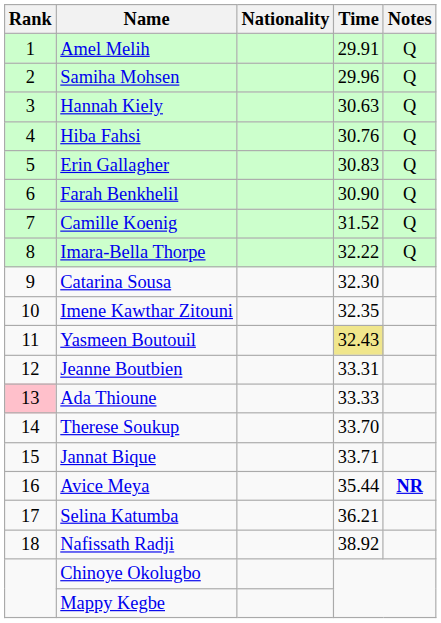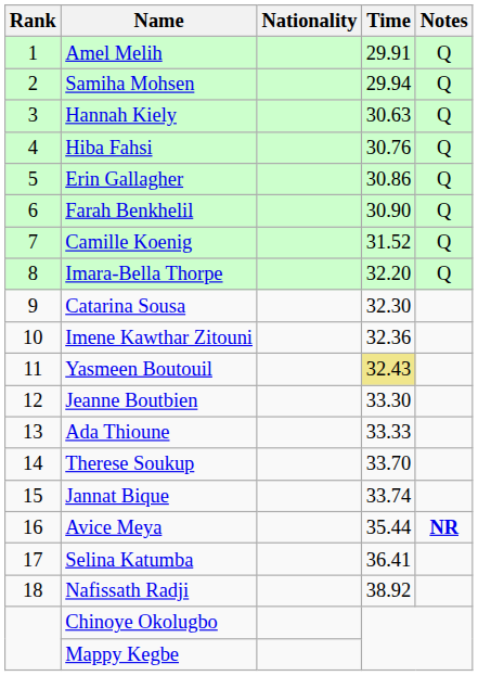 <table class="wikitable sortable" style="text-align:center">
 <tr>
 <th>Rank</th>
 <th>Name</th>
 <th>Nationality</th>
 <th>Time</th>
 <th>Notes</th>
 </tr>
 <tr bgcolor=ccffcc>
 <td>1</td>
 <td align=left><a href='#'>Amel Melih</a></td>
 <td align=left></td>
 <td>29.91</td>
 <td>Q</td>
 </tr>
 <tr bgcolor=ccffcc>
 <td>2</td>
 <td align=left><a href='#'>Samiha Mohsen</a></td>
 <td align=left></td>
-<td>29.96</td>
+<td>29.94</td>
 <td>Q</td>
 </tr>
 <tr bgcolor=ccffcc>
 <td>3</td>
 <td align=left><a href='#'>Hannah Kiely</a></td>
 <td align=left></td>
 <td>30.63</td>
 <td>Q</td>
 </tr>
 <tr bgcolor=ccffcc>
 <td>4</td>
 <td align=left><a href='#'>Hiba Fahsi</a></td>
 <td align=left></td>
 <td>30.76</td>
 <td>Q</td>
 </tr>
 <tr bgcolor=ccffcc>
 <td>5</td>
 <td align=left><a href='#'>Erin Gallagher</a></td>
 <td align=left></td>
-<td>30.83</td>
+<td>30.86</td>
 <td>Q</td>
 </tr>
 <tr bgcolor=ccffcc>
 <td>6</td>
 <td align=left><a href='#'>Farah Benkhelil</a></td>
 <td align=left></td>
 <td>30.90</td>
 <td>Q</td>
 </tr>
 <tr bgcolor=ccffcc>
 <td>7</td>
 <td align=left><a href='#'>Camille Koenig</a></td>
 <td align=left></td>
 <td>31.52</td>
 <td>Q</td>
 </tr>
 <tr bgcolor=ccffcc>
 <td>8</td>
 <td align=left><a href='#'>Imara-Bella Thorpe</a></td>
 <td align=left></td>
-<td>32.22</td>
+<td>32.20</td>
 <td>Q</td>
 </tr>
 <tr>
 <td>9</td>
 <td align=left><a href='#'>Catarina Sousa</a></td>
 <td align=left></td>
 <td>32.30</td>
 <td></td>
 </tr>
 <tr>
 <td>10</td>
 <td align=left><a href='#'>Imene Kawthar Zitouni</a></td>
 <td align=left></td>
-<td>32.35</td>
+<td>32.36</td>
 <td></td>
 </tr>
 <tr>
 <td>11</td>
 <td align=left><a href='#'>Yasmeen Boutouil</a></td>
 <td align=left></td>
 <td style="background: khaki;">32.43</td>
 <td></td>
 </tr>
 <tr>
 <td>12</td>
 <td align=left><a href='#'>Jeanne Boutbien</a></td>
 <td align=left></td>
-<td>33.31</td>
+<td>33.30</td>
 <td></td>
 </tr>
 <tr>
-<td style="background: pink;">13</td>
+<td>13</td>
 <td align=left><a href='#'>Ada Thioune</a></td>
 <td align=left></td>
 <td>33.33</td>
 <td></td>
 </tr>
 <tr>
 <td>14</td>
 <td align=left><a href='#'>Therese Soukup</a></td>
 <td align=left></td>
 <td>33.70</td>
 <td></td>
 </tr>
 <tr>
 <td>15</td>
 <td align=left><a href='#'>Jannat Bique</a></td>
 <td align=left></td>
-<td>33.71</td>
+<td>33.74</td>
 <td></td>
 </tr>
 <tr>
 <td>16</td>
 <td align=left><a href='#'>Avice Meya</a></td>
 <td align=left></td>
 <td>35.44</td>
 <td><strong><a href='#'>NR</a></strong></td>
 </tr>
 <tr>
 <td>17</td>
 <td align=left><a href='#'>Selina Katumba</a></td>
 <td align=left></td>
-<td>36.21</td>
+<td>36.41</td>
 <td></td>
 </tr>
 <tr>
 <td>18</td>
 <td align=left><a href='#'>Nafissath Radji</a></td>
 <td align=left></td>
 <td>38.92</td>
 <td></td>
 </tr>
 <tr>
 <td rowspan=2></td>
 <td align=left><a href='#'>Chinoye Okolugbo</a></td>
 <td align=left></td>
 <td colspan=2 rowspan=2></td>
 </tr>
 <tr>
 <td align=left><a href='#'>Mappy Kegbe</a></td>
 <td align=left></td>
 </tr>
 </table>
